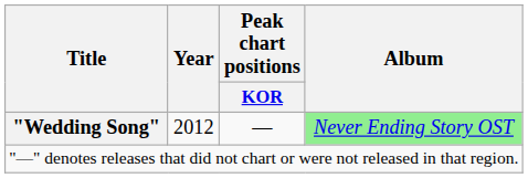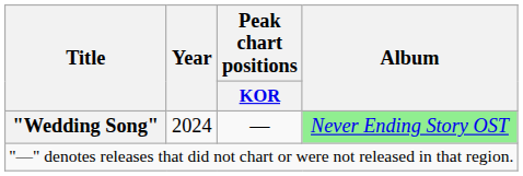 <table class="wikitable plainrowheaders" style="text-align:center">
 <tr>
 <th scope="col" rowspan="2">Title</th>
 <th scope="col" rowspan="2">Year</th>
 <th scope="col" colspan="1">Peak chart positions</th>
 <th scope="col" rowspan="2">Album</th>
 </tr>
 <tr>
 <th scope="col" style="width:2.5em; font-size:90%"><a href='#'>KOR</a></th>
 </tr>
 <tr>
 <th scope="row">"Wedding Song"<br></th>
-<td>2012</td>
+<td>2024</td>
 <td>—</td>
 <td style="background: lightgreen;"><em><a href='#'>Never Ending Story OST</a></em></td>
 </tr>
 <tr>
 <td colspan="4" style="font-size:85%">"—" denotes releases that did not chart or were not released in that region.</td>
 </tr>
 </table>
